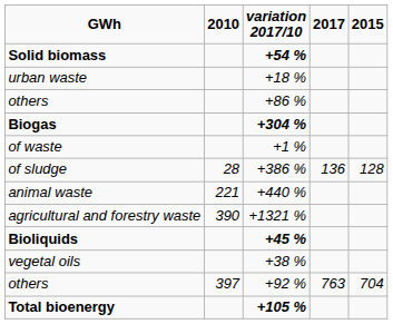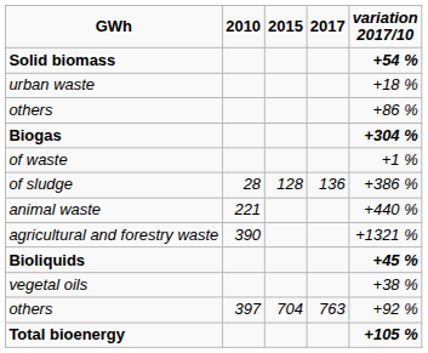 <table class="wikitable">
 <tr align="center">
 <td><strong>GWh</strong></td>
 <td><strong>2010</strong></td>
+<td><strong>2015</strong></td>
+<td><strong>2017</strong></td>
 <td><strong><em>variation<br>2017/10</em></strong></td>
-<td><strong>2017</strong></td>
-<td><strong>2015</strong></td>
 </tr>
 <tr align="right">
 <td align="left"><strong>Solid biomass</strong></td>
 <td><strong></strong></td>
-<td><strong><em>+54 %</em></strong></td>
 <td><strong></strong></td>
 <td><strong></strong></td>
+<td><strong><em>+54 %</em></strong></td>
 </tr>
 <tr align="right">
 <td align="left"><em>urban waste</em></td>
 <td><em></em></td>
-<td><em>+18 %</em></td>
 <td><em></em></td>
 <td><em></em></td>
+<td><em>+18 %</em></td>
 </tr>
 <tr align="right">
 <td align="left"><em>others</em></td>
 <td><em></em></td>
-<td><em>+86 %</em></td>
 <td><em></em></td>
 <td><em></em></td>
+<td><em>+86 %</em></td>
 </tr>
 <tr align="right">
 <td align="left"><strong>Biogas</strong></td>
 <td><strong></strong></td>
-<td><strong><em>+304 %</em></strong></td>
 <td><strong></strong></td>
 <td><strong></strong></td>
+<td><strong><em>+304 %</em></strong></td>
 </tr>
 <tr align="right">
 <td align="left"><em>of waste</em></td>
 <td><em></em></td>
-<td><em>+1 %</em></td>
 <td><em></em></td>
 <td><em></em></td>
+<td><em>+1 %</em></td>
 </tr>
 <tr align="right">
 <td align="left"><em>of sludge</em></td>
 <td><em>28</em></td>
+<td><em>128</em></td>
+<td><em>136</em></td>
 <td><em>+386 %</em></td>
-<td><em>136</em></td>
-<td><em>128</em></td>
 </tr>
 <tr align="right">
 <td align="left"><em>animal waste</em></td>
 <td><em>221</em></td>
-<td><em>+440 %</em></td>
 <td><em></em></td>
 <td><em></em></td>
+<td><em>+440 %</em></td>
 </tr>
 <tr align="right">
 <td align="left"><em>agricultural and forestry waste</em></td>
 <td><em>390</em></td>
-<td><em>+1321 %</em></td>
 <td><em></em></td>
 <td><em></em></td>
+<td><em>+1321 %</em></td>
 </tr>
 <tr align="right">
 <td align="left"><strong>Bioliquids</strong></td>
 <td><strong></strong></td>
-<td><strong><em>+45 %</em></strong></td>
 <td><strong></strong></td>
 <td><strong></strong></td>
+<td><strong><em>+45 %</em></strong></td>
 </tr>
 <tr align="right">
 <td align="left"><em>vegetal oils</em></td>
 <td><em></em></td>
-<td><em>+38 %</em></td>
 <td><em></em></td>
 <td><em></em></td>
+<td><em>+38 %</em></td>
 </tr>
 <tr align="right">
 <td align="left"><em>others</em></td>
 <td><em>397</em></td>
+<td><em>704</em></td>
+<td><em>763</em></td>
 <td><em>+92 %</em></td>
-<td><em>763</em></td>
-<td><em>704</em></td>
 </tr>
 <tr align="right">
 <td align="left"><strong>Total bioenergy</strong></td>
 <td><strong></strong></td>
-<td><strong><em>+105 %</em></strong></td>
 <td><strong></strong></td>
 <td><strong></strong></td>
+<td><strong><em>+105 %</em></strong></td>
 </tr>
 </table>
